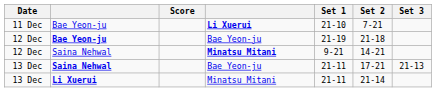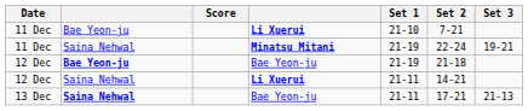 <table class="wikitable" style="text-align: center; font-size:90% ">
 <tr>
 <th width="60">Date</th>
 <th align="right" width="150"></th>
 <th width="60">Score</th>
 <th align="left" width="150"></th>
 <th width="50">Set 1</th>
 <th width="50">Set 2</th>
 <th width="50">Set 3</th>
 </tr>
 <tr>
 <td>11 Dec</td>
 <td align=left> <a href='#'>Bae Yeon-ju</a></td>
 <td align=center></td>
 <td align=left><strong> <a href='#'>Li Xuerui</a></strong></td>
 <td>21-10</td>
 <td>7-21</td>
 <td></td>
 </tr>
 <tr>
+<td>11 Dec</td>
+<td align=left> <a href='#'>Saina Nehwal</a></td>
+<td align=center></td>
+<td align=left><strong> <a href='#'>Minatsu Mitani</a></strong></td>
+<td>21-19</td>
+<td>22-24</td>
+<td>19-21</td>
+</tr>
+<tr>
 <td>12 Dec</td>
 <td align=left><strong> <a href='#'>Bae Yeon-ju</a></strong></td>
 <td align=center></td>
 <td align=left> <a href='#'>Bae Yeon-ju</a></td>
 <td>21-19</td>
 <td>21-18</td>
 <td></td>
 </tr>
 <tr>
 <td>12 Dec</td>
 <td align=left> <a href='#'>Saina Nehwal</a></td>
 <td align=center></td>
-<td align=left><strong> <a href='#'>Minatsu Mitani</a></strong></td>
-<td>9-21</td>
+<td align=left><strong> <a href='#'>Li Xuerui</a></strong></td>
+<td>21-11</td>
 <td>14-21</td>
 <td></td>
 </tr>
 <tr>
 <td>13 Dec</td>
 <td align=left><strong> <a href='#'>Saina Nehwal</a></strong></td>
 <td align=center></td>
 <td align=left> <a href='#'>Bae Yeon-ju</a></td>
 <td>21-11</td>
 <td>17-21</td>
 <td>21-13</td>
 </tr>
-<tr>
-<td>13 Dec</td>
-<td align=left><strong> <a href='#'>Li Xuerui</a></strong></td>
-<td align=center></td>
-<td align=left> <a href='#'>Minatsu Mitani</a></td>
-<td>21-11</td>
-<td>21-14</td>
-<td></td>
-</tr>
 </table>
